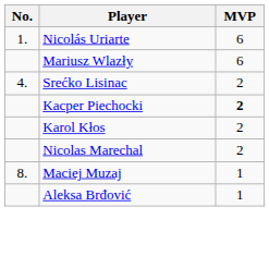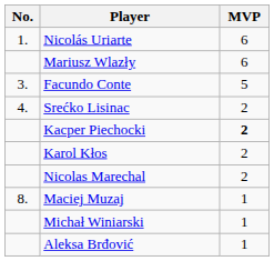 <table class="wikitable sortable">
 <tr>
 <th style="width:2em">No.</th>
 <th style="width:12em">Player</th>
 <th style="width:3em">MVP</th>
 </tr>
 <tr>
 <td align=center>1.</td>
 <td> <a href='#'>Nicolás Uriarte</a></td>
 <td align=center>6</td>
 </tr>
 <tr>
 <td align=center></td>
 <td> <a href='#'>Mariusz Wlazły</a></td>
 <td align=center>6</td>
+</tr>
+<tr>
+<td align=center>3.</td>
+<td> <a href='#'>Facundo Conte</a></td>
+<td align=center>5</td>
 </tr>
 <tr>
 <td align=center>4.</td>
 <td> <a href='#'>Srećko Lisinac</a></td>
 <td align=center>2</td>
 </tr>
 <tr>
 <td align=center></td>
 <td> <a href='#'>Kacper Piechocki</a></td>
 <td align=center><strong>2</strong></td>
 </tr>
 <tr>
 <td align=center></td>
 <td> <a href='#'>Karol Kłos</a></td>
 <td align=center>2</td>
 </tr>
 <tr>
 <td align=center></td>
 <td> <a href='#'>Nicolas Marechal</a></td>
 <td align=center>2</td>
 </tr>
 <tr>
 <td align=center>8.</td>
 <td> <a href='#'>Maciej Muzaj</a></td>
 <td align=center>1</td>
 </tr>
 <tr>
 <td align=center></td>
+<td> <a href='#'>Michał Winiarski</a></td>
+<td align=center>1</td>
+</tr>
+<tr>
+<td align=center></td>
 <td> <a href='#'>Aleksa Brđović</a></td>
 <td align=center>1</td>
 </tr>
 </table>
